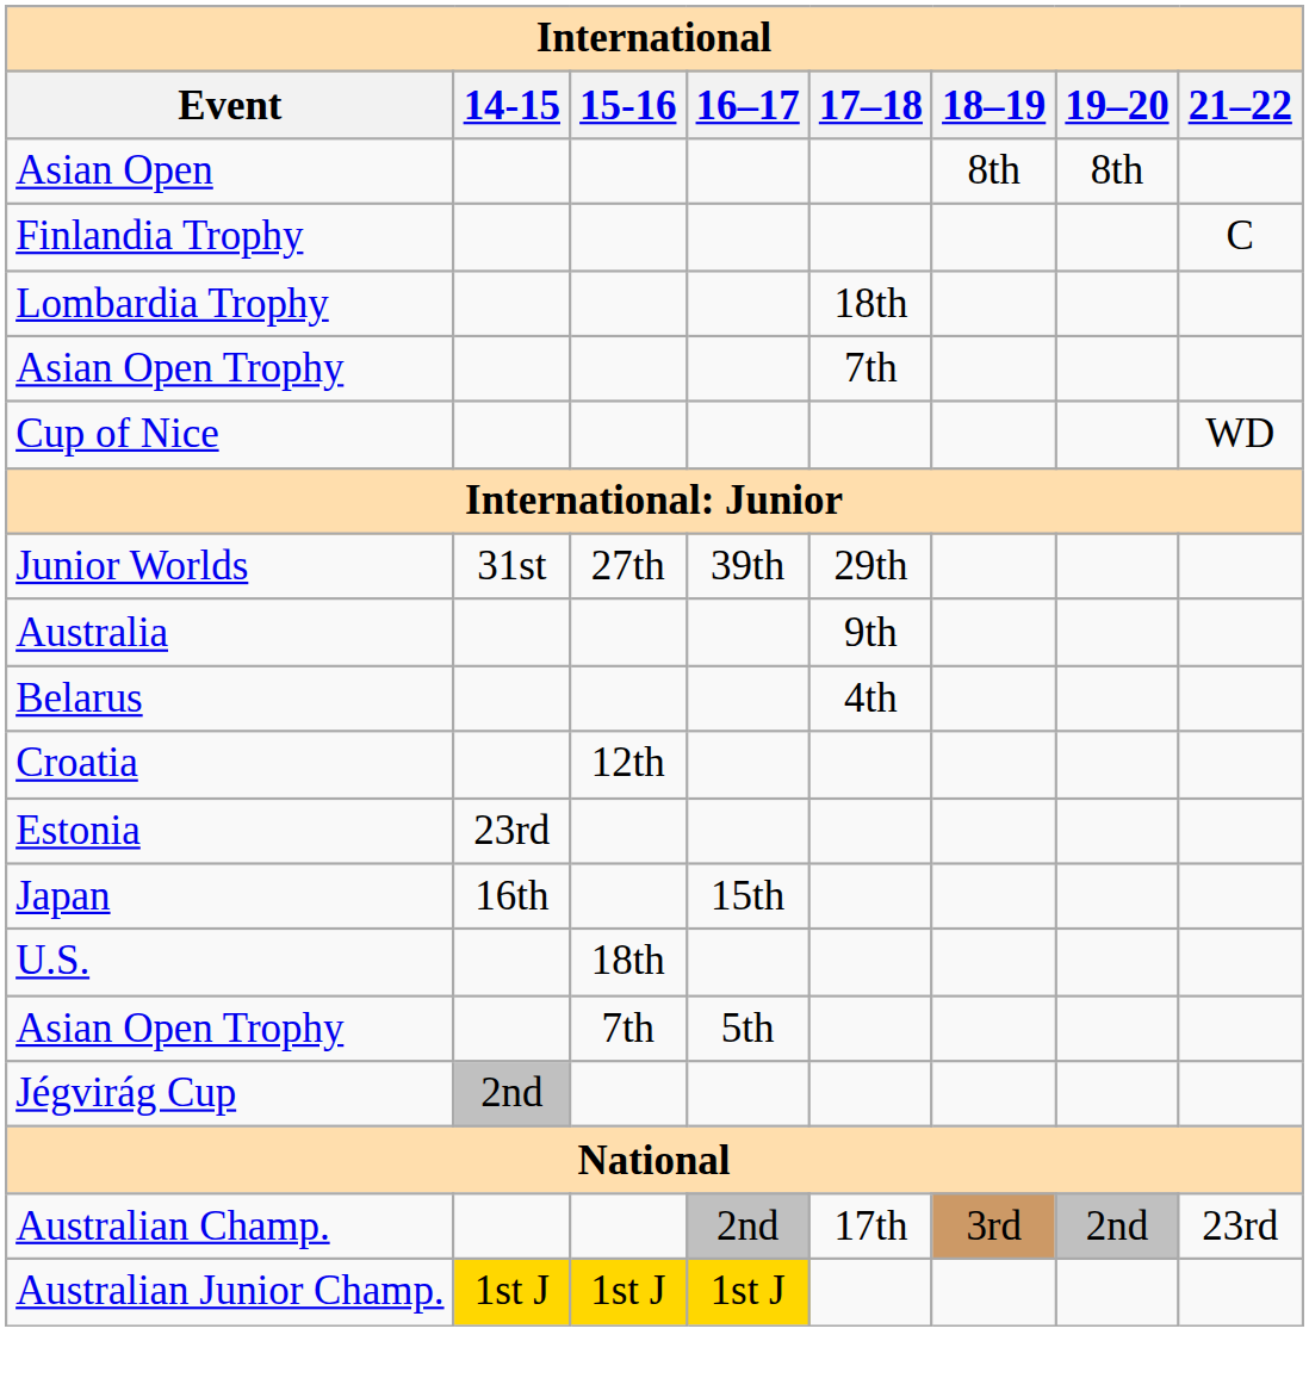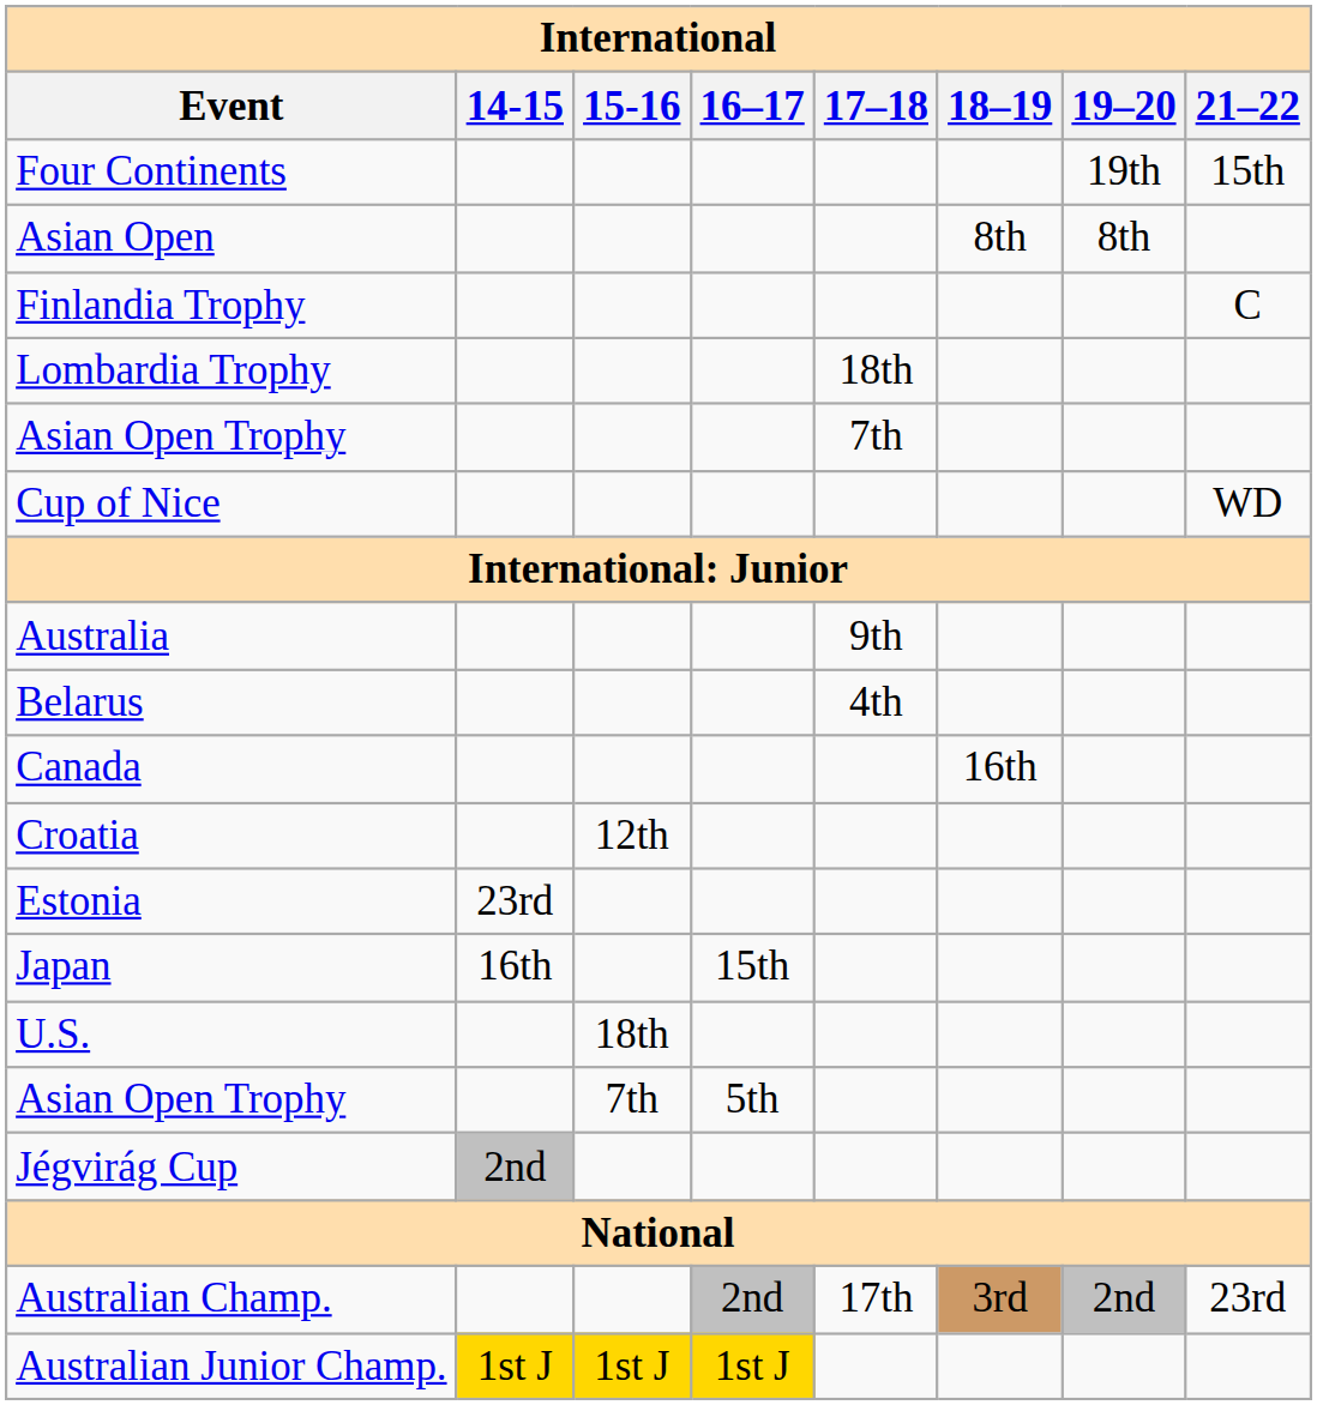 <table class="wikitable" style="text-align:center">
 <tr>
 <th colspan="8" style="background-color: #ffdead; " align="center">International</th>
 </tr>
 <tr>
 <th>Event</th>
 <th><a href='#'>14-15</a></th>
 <th><a href='#'>15-16</a></th>
 <th><a href='#'>16–17</a></th>
 <th><a href='#'>17–18</a></th>
 <th><a href='#'>18–19</a></th>
 <th><a href='#'>19–20</a></th>
 <th><a href='#'>21–22</a></th>
+</tr>
+<tr>
+<td align=left><a href='#'>Four Continents</a></td>
+<td></td>
+<td></td>
+<td></td>
+<td></td>
+<td></td>
+<td>19th</td>
+<td>15th</td>
 </tr>
 <tr>
 <td align=left> <a href='#'>Asian Open</a></td>
 <td></td>
 <td></td>
 <td></td>
 <td></td>
 <td>8th</td>
 <td>8th</td>
 <td></td>
 </tr>
 <tr>
 <td align=left> <a href='#'>Finlandia Trophy</a></td>
 <td></td>
 <td></td>
 <td></td>
 <td></td>
 <td></td>
 <td></td>
 <td>C</td>
 </tr>
 <tr>
 <td align=left> <a href='#'>Lombardia Trophy</a></td>
 <td></td>
 <td></td>
 <td></td>
 <td>18th</td>
 <td></td>
 <td></td>
 <td></td>
 </tr>
 <tr>
 <td align=left><a href='#'>Asian Open Trophy</a></td>
 <td></td>
 <td></td>
 <td></td>
 <td>7th</td>
 <td></td>
 <td></td>
 <td></td>
 </tr>
 <tr>
 <td align="left"><a href='#'>Cup of Nice</a></td>
 <td></td>
 <td></td>
 <td></td>
 <td></td>
 <td></td>
 <td></td>
 <td>WD</td>
 </tr>
 <tr>
 <th colspan="8" style="background-color: #ffdead; " align="center">International: Junior</th>
 </tr>
 <tr>
-<td align=left><a href='#'>Junior Worlds</a></td>
-<td>31st</td>
-<td>27th</td>
-<td>39th</td>
-<td>29th</td>
-<td></td>
-<td></td>
-<td></td>
-</tr>
-<tr>
 <td align=left> <a href='#'>Australia</a></td>
 <td></td>
 <td></td>
 <td></td>
 <td>9th</td>
 <td></td>
 <td></td>
 <td></td>
 </tr>
 <tr>
 <td align=left> <a href='#'>Belarus</a></td>
 <td></td>
 <td></td>
 <td></td>
 <td>4th</td>
 <td></td>
+<td></td>
+<td></td>
+</tr>
+<tr>
+<td align=left> <a href='#'>Canada</a></td>
+<td></td>
+<td></td>
+<td></td>
+<td></td>
+<td>16th</td>
 <td></td>
 <td></td>
 </tr>
 <tr>
 <td align=left> <a href='#'>Croatia</a></td>
 <td></td>
 <td>12th</td>
 <td></td>
 <td></td>
 <td></td>
 <td></td>
 <td></td>
 </tr>
 <tr>
 <td align=left> <a href='#'>Estonia</a></td>
 <td>23rd</td>
 <td></td>
 <td></td>
 <td></td>
 <td></td>
 <td></td>
 <td></td>
 </tr>
 <tr>
 <td align=left> <a href='#'>Japan</a></td>
 <td>16th</td>
 <td></td>
 <td>15th</td>
 <td></td>
 <td></td>
 <td></td>
 <td></td>
 </tr>
 <tr>
 <td align=left> <a href='#'>U.S.</a></td>
 <td></td>
 <td>18th</td>
 <td></td>
 <td></td>
 <td></td>
 <td></td>
 <td></td>
 </tr>
 <tr>
 <td align=left><a href='#'>Asian Open Trophy</a></td>
 <td></td>
 <td>7th</td>
 <td>5th</td>
 <td></td>
 <td></td>
 <td></td>
 <td></td>
 </tr>
 <tr>
 <td align=left><a href='#'>Jégvirág Cup</a></td>
 <td bgcolor="silver">2nd</td>
 <td></td>
 <td></td>
 <td></td>
 <td></td>
 <td></td>
 <td></td>
 </tr>
 <tr>
 <th colspan="8" style="background-color: #ffdead; " align="center">National</th>
 </tr>
 <tr>
 <td align="left"><a href='#'>Australian Champ.</a></td>
 <td></td>
 <td></td>
 <td bgcolor="silver">2nd</td>
 <td>17th</td>
 <td bgcolor="cc9966">3rd</td>
 <td bgcolor="silver">2nd</td>
 <td>23rd</td>
 </tr>
 <tr>
 <td align="left"><a href='#'>Australian Junior Champ.</a></td>
 <td bgcolor="gold">1st J</td>
 <td bgcolor="gold">1st J</td>
 <td bgcolor="gold">1st J</td>
 <td></td>
 <td></td>
 <td></td>
 <td></td>
 </tr>
 </table>
